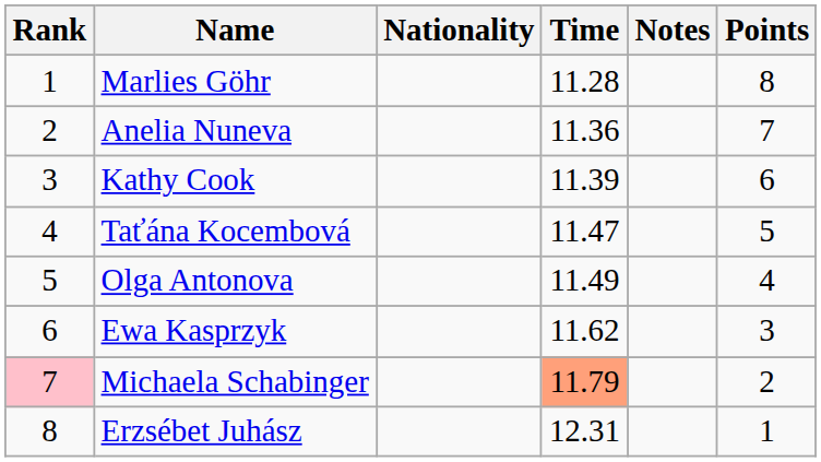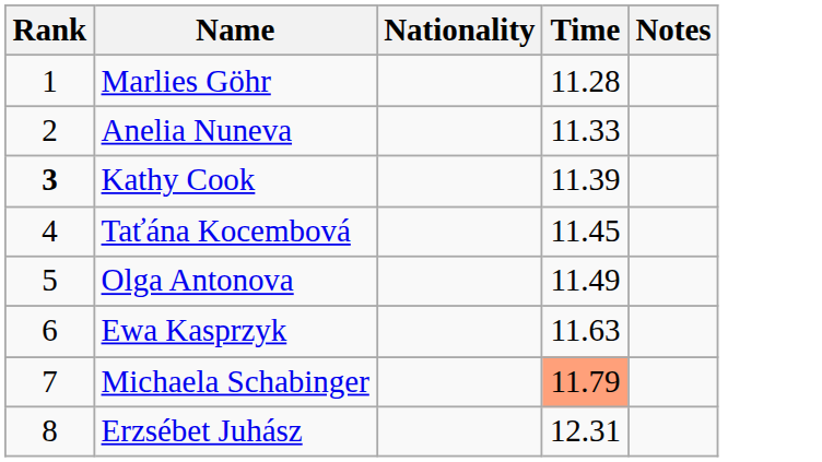 <table class="wikitable sortable" style="text-align:center">
 <tr>
 <th>Rank</th>
 <th>Name</th>
 <th>Nationality</th>
 <th>Time</th>
 <th>Notes</th>
-<th>Points</th>
 </tr>
 <tr>
 <td>1</td>
 <td align=left><a href='#'>Marlies Göhr</a></td>
 <td align=left></td>
 <td>11.28</td>
 <td></td>
-<td>8</td>
 </tr>
 <tr>
 <td>2</td>
 <td align=left><a href='#'>Anelia Nuneva</a></td>
 <td align=left></td>
-<td>11.36</td>
+<td>11.33</td>
 <td></td>
-<td>7</td>
 </tr>
 <tr>
-<td>3</td>
+<td><strong>3</strong></td>
 <td align=left><a href='#'>Kathy Cook</a></td>
 <td align=left></td>
 <td>11.39</td>
 <td></td>
-<td>6</td>
 </tr>
 <tr>
 <td>4</td>
 <td align=left><a href='#'>Taťána Kocembová</a></td>
 <td align=left></td>
-<td>11.47</td>
+<td>11.45</td>
 <td></td>
-<td>5</td>
 </tr>
 <tr>
 <td>5</td>
 <td align=left><a href='#'>Olga Antonova</a></td>
 <td align=left></td>
 <td>11.49</td>
 <td></td>
-<td>4</td>
 </tr>
 <tr>
 <td>6</td>
 <td align=left><a href='#'>Ewa Kasprzyk</a></td>
 <td align=left></td>
-<td>11.62</td>
+<td>11.63</td>
 <td></td>
-<td>3</td>
 </tr>
 <tr>
-<td style="background: pink;">7</td>
+<td>7</td>
 <td align=left><a href='#'>Michaela Schabinger</a></td>
 <td align=left></td>
 <td style="background: lightsalmon;">11.79</td>
 <td></td>
-<td>2</td>
 </tr>
 <tr>
 <td>8</td>
 <td align=left><a href='#'>Erzsébet Juhász</a></td>
 <td align=left></td>
 <td>12.31</td>
 <td></td>
-<td>1</td>
 </tr>
 </table>
